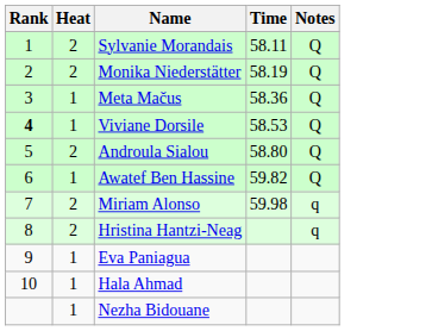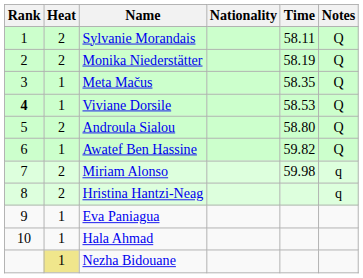 <table class="wikitable sortable" style="text-align:center">
 <tr>
 <th>Rank</th>
 <th>Heat</th>
 <th>Name</th>
+<th>Nationality</th>
 <th>Time</th>
 <th>Notes</th>
 </tr>
 <tr bgcolor=ccffcc>
 <td>1</td>
 <td>2</td>
 <td align=left><a href='#'>Sylvanie Morandais</a></td>
+<td align=left></td>
 <td>58.11</td>
 <td>Q</td>
 </tr>
 <tr bgcolor=ccffcc>
 <td>2</td>
 <td>2</td>
 <td align=left><a href='#'>Monika Niederstätter</a></td>
+<td align=left></td>
 <td>58.19</td>
 <td>Q</td>
 </tr>
 <tr bgcolor=ccffcc>
 <td>3</td>
 <td>1</td>
 <td align=left><a href='#'>Meta Mačus</a></td>
-<td>58.36</td>
+<td align=left></td>
+<td>58.35</td>
 <td>Q</td>
 </tr>
 <tr bgcolor=ccffcc>
 <td><strong>4</strong></td>
 <td>1</td>
 <td align=left><a href='#'>Viviane Dorsile</a></td>
+<td align=left></td>
 <td>58.53</td>
 <td>Q</td>
 </tr>
 <tr bgcolor=ccffcc>
 <td>5</td>
 <td>2</td>
 <td align=left><a href='#'>Androula Sialou</a></td>
+<td align=left></td>
 <td>58.80</td>
 <td>Q</td>
 </tr>
 <tr bgcolor=ccffcc>
 <td>6</td>
 <td>1</td>
 <td align=left><a href='#'>Awatef Ben Hassine</a></td>
+<td align=left></td>
 <td>59.82</td>
 <td>Q</td>
 </tr>
 <tr bgcolor=ddffdd>
 <td>7</td>
 <td>2</td>
 <td align=left><a href='#'>Miriam Alonso</a></td>
+<td align=left></td>
 <td>59.98</td>
 <td>q</td>
 </tr>
 <tr bgcolor=ddffdd>
 <td>8</td>
 <td>2</td>
 <td align=left><a href='#'>Hristina Hantzi-Neag</a></td>
+<td align=left></td>
 <td></td>
 <td>q</td>
 </tr>
 <tr>
 <td>9</td>
 <td>1</td>
 <td align=left><a href='#'>Eva Paniagua</a></td>
+<td align=left></td>
 <td></td>
 <td></td>
 </tr>
 <tr>
 <td>10</td>
 <td>1</td>
 <td align=left><a href='#'>Hala Ahmad</a></td>
+<td align=left></td>
 <td></td>
 <td></td>
 </tr>
 <tr>
 <td></td>
-<td>1</td>
+<td style="background: khaki;">1</td>
 <td align=left><a href='#'>Nezha Bidouane</a></td>
+<td align=left></td>
 <td></td>
 <td></td>
 </tr>
 </table>
